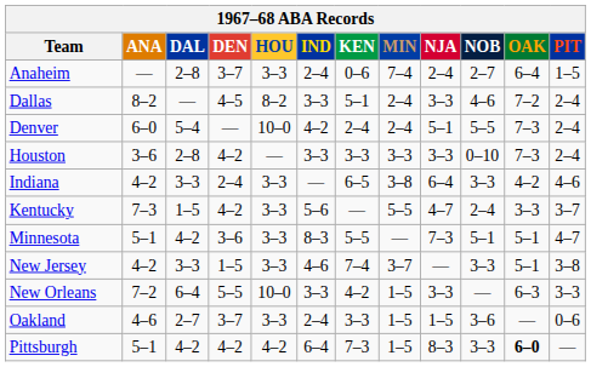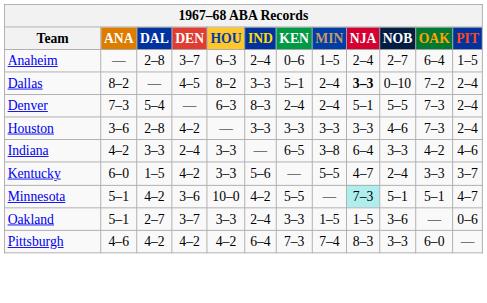 <table class="wikitable" style="font-size:95%; text-align:center;">
 <tr>
 <th colspan=12>1967–68 ABA Records</th>
 </tr>
 <tr>
 <th width=100>Team</th>
 <th style="background:#DE7C00;color:#FFFFFF;width=35">ANA</th>
 <th style="background:#00339F;color:#FFFFFF;width=35">DAL</th>
 <th style="background:#E03C31;color:#FFFFFF;width=35">DEN</th>
 <th style="background:#FFC72C;color:#003DA5;width=35">HOU</th>
 <th style="background:#0032A0;color:#FEDD00;width=35">IND</th>
 <th style="background:#009A44;color:#FFFFFF;width=35">KEN</th>
 <th style="background:#003DA5;color:#C89A6A;width=35">MIN</th>
 <th style="background:#D40032;color:#FFFFFF;width=35">NJA</th>
 <th style="background:#041E42;color:#FFFFFF;width=35">NOB</th>
 <th style="background:#007A33;color:#FFA400;width=35">OAK</th>
 <th style="background:#0032A0;color:#FF4911;width=35">PIT</th>
 </tr>
 <tr>
 <td style="text-align:left;"><a href='#'>Anaheim</a></td>
 <td>—</td>
 <td>2–8</td>
 <td>3–7</td>
-<td>3–3</td>
+<td>6–3</td>
 <td>2–4</td>
 <td>0–6</td>
-<td>7–4</td>
+<td>1–5</td>
 <td>2–4</td>
 <td>2–7</td>
 <td>6–4</td>
 <td>1–5</td>
 </tr>
 <tr>
 <td style="text-align:left;"><a href='#'>Dallas</a></td>
 <td>8–2</td>
 <td>—</td>
 <td>4–5</td>
 <td>8–2</td>
 <td>3–3</td>
 <td>5–1</td>
 <td>2–4</td>
-<td>3–3</td>
-<td>4–6</td>
+<td><strong>3–3</strong></td>
+<td>0–10</td>
 <td>7–2</td>
 <td>2–4</td>
 </tr>
 <tr>
 <td style="text-align:left;"><a href='#'>Denver</a></td>
-<td>6–0</td>
+<td>7–3</td>
 <td>5–4</td>
 <td>—</td>
-<td>10–0</td>
-<td>4–2</td>
+<td>6–3</td>
+<td>8–3</td>
 <td>2–4</td>
 <td>2–4</td>
 <td>5–1</td>
 <td>5–5</td>
 <td>7–3</td>
 <td>2–4</td>
 </tr>
 <tr>
 <td style="text-align:left;"><a href='#'>Houston</a></td>
 <td>3–6</td>
 <td>2–8</td>
 <td>4–2</td>
 <td>—</td>
 <td>3–3</td>
 <td>3–3</td>
 <td>3–3</td>
 <td>3–3</td>
-<td>0–10</td>
+<td>4–6</td>
 <td>7–3</td>
 <td>2–4</td>
 </tr>
 <tr>
 <td style="text-align:left;"><a href='#'>Indiana</a></td>
 <td>4–2</td>
 <td>3–3</td>
 <td>2–4</td>
 <td>3–3</td>
 <td>—</td>
 <td>6–5</td>
 <td>3–8</td>
 <td>6–4</td>
 <td>3–3</td>
 <td>4–2</td>
 <td>4–6</td>
 </tr>
 <tr>
 <td style="text-align:left;"><a href='#'>Kentucky</a></td>
-<td>7–3</td>
+<td>6–0</td>
 <td>1–5</td>
 <td>4–2</td>
 <td>3–3</td>
 <td>5–6</td>
 <td>—</td>
 <td>5–5</td>
 <td>4–7</td>
 <td>2–4</td>
 <td>3–3</td>
 <td>3–7</td>
 </tr>
 <tr>
 <td style="text-align:left;"><a href='#'>Minnesota</a></td>
 <td>5–1</td>
 <td>4–2</td>
 <td>3–6</td>
-<td>3–3</td>
-<td>8–3</td>
+<td>10–0</td>
+<td>4–2</td>
 <td>5–5</td>
 <td>—</td>
-<td>7–3</td>
+<td style="background: paleturquoise;">7–3</td>
 <td>5–1</td>
 <td>5–1</td>
 <td>4–7</td>
 </tr>
 <tr>
-<td style="text-align:left;"><a href='#'>New Jersey</a></td>
-<td>4–2</td>
-<td>3–3</td>
-<td>1–5</td>
-<td>3–3</td>
-<td>4–6</td>
-<td>7–4</td>
-<td>3–7</td>
-<td>—</td>
-<td>3–3</td>
+<td style="text-align:left;"><a href='#'>Oakland</a></td>
 <td>5–1</td>
-<td>3–8</td>
-</tr>
-<tr>
-<td style="text-align:left;"><a href='#'>New Orleans</a></td>
-<td>7–2</td>
-<td>6–4</td>
-<td>5–5</td>
-<td>10–0</td>
-<td>3–3</td>
-<td>4–2</td>
-<td>1–5</td>
-<td>3–3</td>
-<td>—</td>
-<td>6–3</td>
-<td>3–3</td>
-</tr>
-<tr>
-<td style="text-align:left;"><a href='#'>Oakland</a></td>
-<td>4–6</td>
 <td>2–7</td>
 <td>3–7</td>
 <td>3–3</td>
 <td>2–4</td>
 <td>3–3</td>
 <td>1–5</td>
 <td>1–5</td>
 <td>3–6</td>
 <td>—</td>
 <td>0–6</td>
 </tr>
 <tr>
 <td style="text-align:left;"><a href='#'>Pittsburgh</a></td>
-<td>5–1</td>
+<td>4–6</td>
 <td>4–2</td>
 <td>4–2</td>
 <td>4–2</td>
 <td>6–4</td>
 <td>7–3</td>
-<td>1–5</td>
+<td>7–4</td>
 <td>8–3</td>
 <td>3–3</td>
-<td><strong>6–0</strong></td>
+<td>6–0</td>
 <td>—</td>
 </tr>
 </table>
